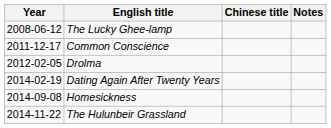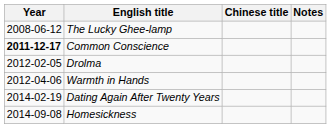 <table class="wikitable">
 <tr>
 <th>Year</th>
 <th>English title</th>
 <th>Chinese title</th>
 <th>Notes</th>
 </tr>
 <tr>
 <td>2008-06-12</td>
 <td><em>The Lucky Ghee-lamp</em></td>
 <td></td>
 <td></td>
 </tr>
 <tr>
-<td>2011-12-17</td>
+<td><strong>2011-12-17</strong></td>
 <td><em>Common Conscience</em></td>
 <td></td>
 <td></td>
 </tr>
 <tr>
 <td>2012-02-05</td>
 <td><em>Drolma</em></td>
+<td></td>
+<td></td>
+</tr>
+<tr>
+<td>2012-04-06</td>
+<td><em>Warmth in Hands</em></td>
 <td></td>
 <td></td>
 </tr>
 <tr>
 <td>2014-02-19</td>
 <td><em>Dating Again After Twenty Years</em></td>
 <td></td>
 <td></td>
 </tr>
 <tr>
 <td>2014-09-08</td>
 <td><em>Homesickness</em></td>
 <td></td>
 <td></td>
 </tr>
-<tr>
-<td>2014-11-22</td>
-<td><em>The Hulunbeir Grassland</em></td>
-<td></td>
-<td></td>
-</tr>
 </table>
